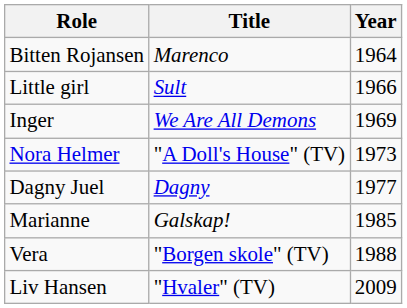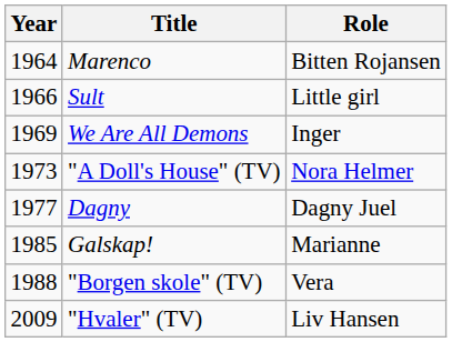 <table class="wikitable">
 <tr>
+<th>Year</th>
+<th>Title</th>
 <th>Role</th>
-<th>Title</th>
-<th>Year</th>
 </tr>
 <tr>
+<td>1964</td>
+<td><em>Marenco</em></td>
 <td>Bitten Rojansen</td>
-<td><em>Marenco</em></td>
-<td>1964</td>
 </tr>
 <tr>
+<td>1966</td>
+<td><em><a href='#'>Sult</a></em></td>
 <td>Little girl</td>
-<td><em><a href='#'>Sult</a></em></td>
-<td>1966</td>
 </tr>
 <tr>
+<td>1969</td>
+<td><em><a href='#'>We Are All Demons</a></em></td>
 <td>Inger</td>
-<td><em><a href='#'>We Are All Demons</a></em></td>
-<td>1969</td>
 </tr>
 <tr>
+<td>1973</td>
+<td>"<a href='#'>A Doll's House</a>" (TV)</td>
 <td><a href='#'>Nora Helmer</a></td>
-<td>"<a href='#'>A Doll's House</a>" (TV)</td>
-<td>1973</td>
 </tr>
 <tr>
+<td>1977</td>
+<td><em><a href='#'>Dagny</a></em></td>
 <td>Dagny Juel</td>
-<td><em><a href='#'>Dagny</a></em></td>
-<td>1977</td>
 </tr>
 <tr>
+<td>1985</td>
+<td><em>Galskap!</em></td>
 <td>Marianne</td>
-<td><em>Galskap!</em></td>
-<td>1985</td>
 </tr>
 <tr>
+<td>1988</td>
+<td>"<a href='#'>Borgen skole</a>" (TV)</td>
 <td>Vera</td>
-<td>"<a href='#'>Borgen skole</a>" (TV)</td>
-<td>1988</td>
 </tr>
 <tr>
+<td>2009</td>
+<td>"<a href='#'>Hvaler</a>" (TV)</td>
 <td>Liv Hansen</td>
-<td>"<a href='#'>Hvaler</a>" (TV)</td>
-<td>2009</td>
 </tr>
 </table>
